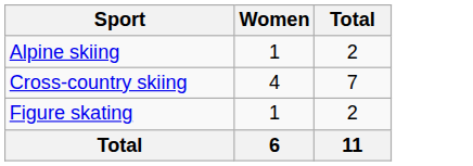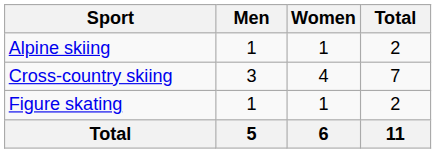 <table class="wikitable sortable" style="text-align:center">
 <tr>
 <th width=180>Sport</th>
+<th width=55>Men</th>
 <th width=55>Women</th>
 <th width=55>Total</th>
 </tr>
 <tr>
 <td align=left><a href='#'>Alpine skiing</a></td>
 <td>1</td>
+<td>1</td>
 <td>2</td>
 </tr>
 <tr>
 <td align=left><a href='#'>Cross-country skiing</a></td>
+<td>3</td>
 <td>4</td>
 <td>7</td>
 </tr>
 <tr>
 <td align=left><a href='#'>Figure skating</a></td>
 <td>1</td>
+<td>1</td>
 <td>2</td>
 </tr>
 <tr>
 <th>Total</th>
+<th>5</th>
 <th>6</th>
 <th>11</th>
 </tr>
 </table>
